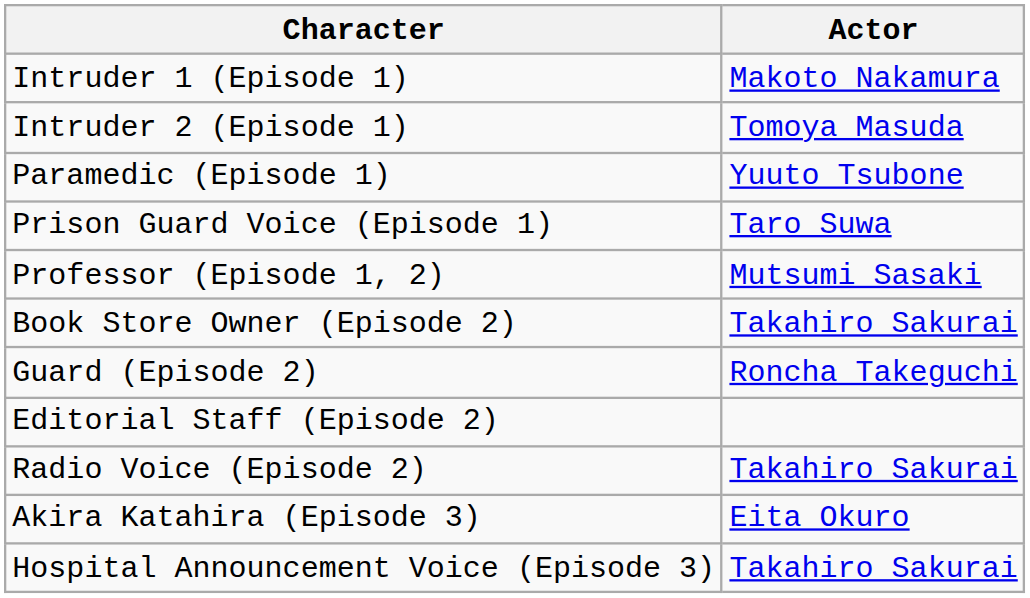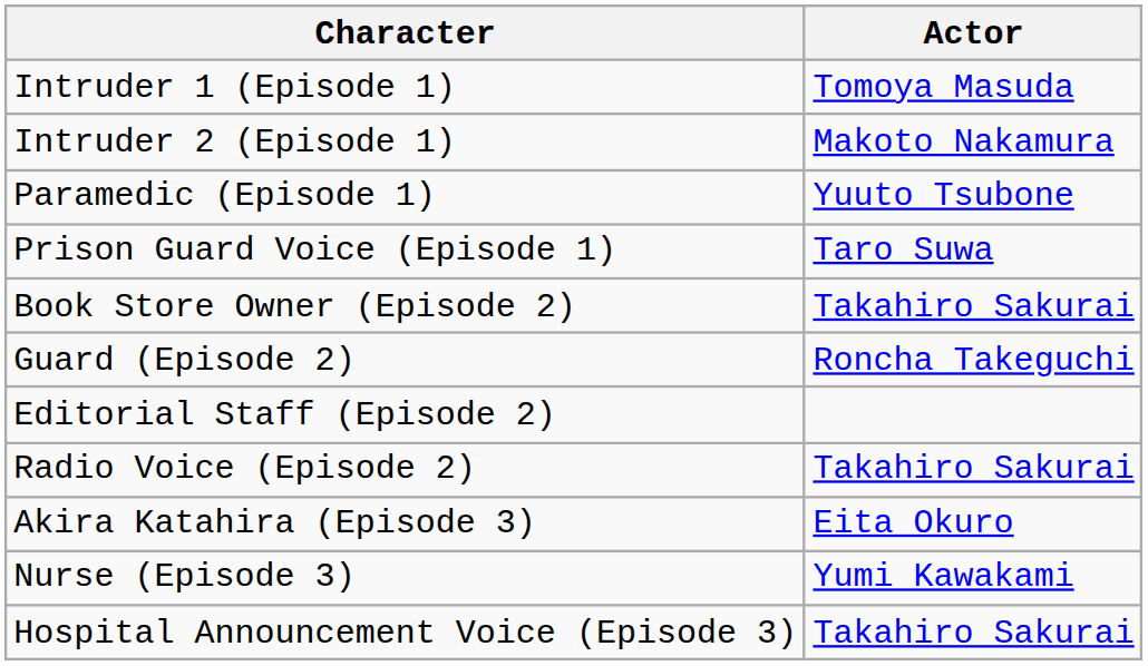 <table class="wikitable">
 <tr>
 <th>Character</th>
 <th>Actor</th>
 </tr>
 <tr>
 <td>Intruder 1 (Episode 1)</td>
-<td><a href='#'>Makoto Nakamura</a></td>
+<td><a href='#'>Tomoya Masuda</a></td>
 </tr>
 <tr>
 <td>Intruder 2 (Episode 1)</td>
-<td><a href='#'>Tomoya Masuda</a></td>
+<td><a href='#'>Makoto Nakamura</a></td>
 </tr>
 <tr>
 <td>Paramedic (Episode 1)</td>
 <td><a href='#'>Yuuto Tsubone</a></td>
 </tr>
 <tr>
 <td>Prison Guard Voice (Episode 1)</td>
 <td><a href='#'>Taro Suwa</a></td>
-</tr>
-<tr>
-<td>Professor (Episode 1, 2)</td>
-<td><a href='#'>Mutsumi Sasaki</a></td>
 </tr>
 <tr>
 <td>Book Store Owner (Episode 2)</td>
 <td><a href='#'>Takahiro Sakurai</a></td>
 </tr>
 <tr>
 <td>Guard (Episode 2)</td>
 <td><a href='#'>Roncha Takeguchi</a></td>
 </tr>
 <tr>
 <td>Editorial Staff (Episode 2)</td>
 <td></td>
 </tr>
 <tr>
 <td>Radio Voice (Episode 2)</td>
 <td><a href='#'>Takahiro Sakurai</a></td>
 </tr>
 <tr>
 <td>Akira Katahira (Episode 3)</td>
 <td><a href='#'>Eita Okuro</a></td>
 </tr>
 <tr>
+<td>Nurse (Episode 3)</td>
+<td><a href='#'>Yumi Kawakami</a></td>
+</tr>
+<tr>
 <td>Hospital Announcement Voice (Episode 3)</td>
 <td><a href='#'>Takahiro Sakurai</a></td>
 </tr>
 </table>
